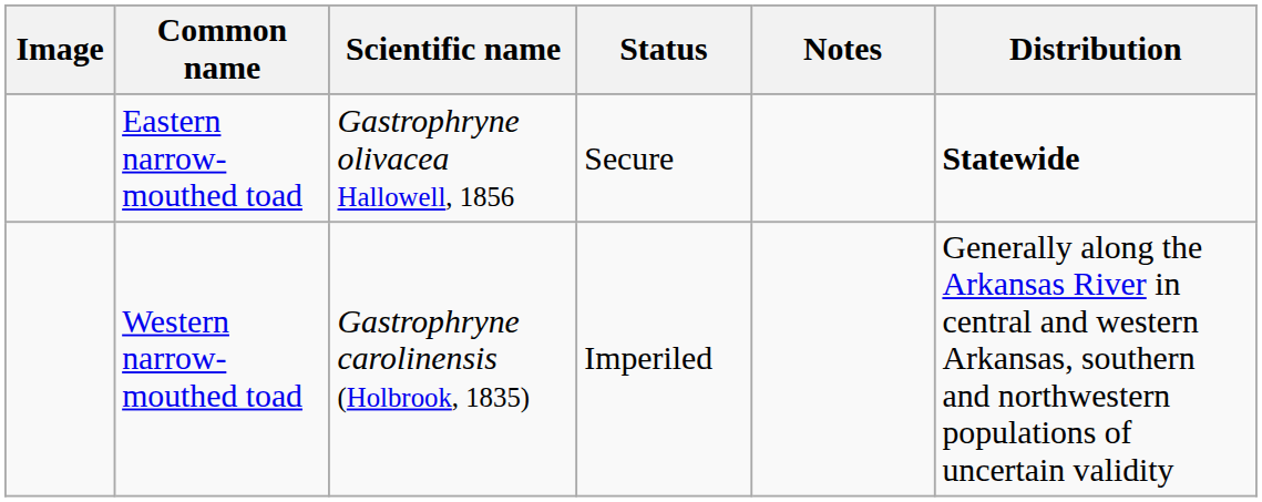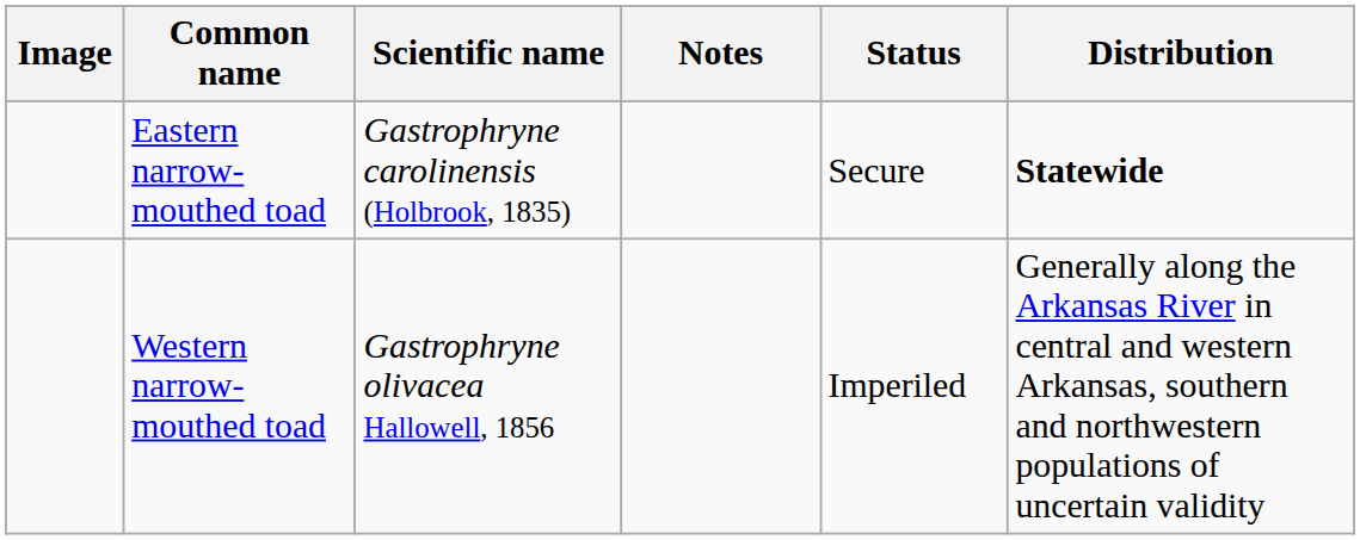 <table class="wikitable">
 <tr>
 <th scope="col" style="width: 50px;">Image</th>
 <th scope="col" style="width: 150px;">Common name</th>
 <th scope="col" style="width: 150px;">Scientific name</th>
+<th scope="col" style="width: 150px;">Notes</th>
 <th scope="col" style="width: 100px;">Status</th>
-<th scope="col" style="width: 150px;">Notes</th>
 <th scope="col" style="width: 250px;">Distribution</th>
 </tr>
 <tr>
 <td></td>
 <td><a href='#'>Eastern narrow-mouthed toad</a></td>
-<td><em>Gastrophryne olivacea</em><br><small><a href='#'>Hallowell</a>, 1856</small></td>
+<td><em>Gastrophryne carolinensis</em><br><small>(<a href='#'>Holbrook</a>, 1835)</small></td>
+<td></td>
 <td>Secure</td>
-<td></td>
 <td><strong>Statewide</strong></td>
 </tr>
 <tr>
 <td></td>
 <td><a href='#'>Western narrow-mouthed toad</a></td>
-<td><em>Gastrophryne carolinensis</em><br><small>(<a href='#'>Holbrook</a>, 1835)</small></td>
+<td><em>Gastrophryne olivacea</em><br><small><a href='#'>Hallowell</a>, 1856</small></td>
+<td></td>
 <td>Imperiled</td>
-<td></td>
 <td>Generally along the <a href='#'>Arkansas River</a> in central and western Arkansas, southern and northwestern populations of uncertain validity</td>
 </tr>
 </table>
